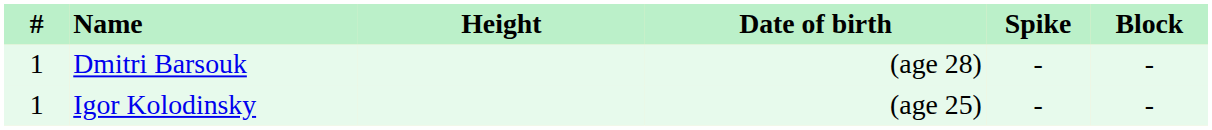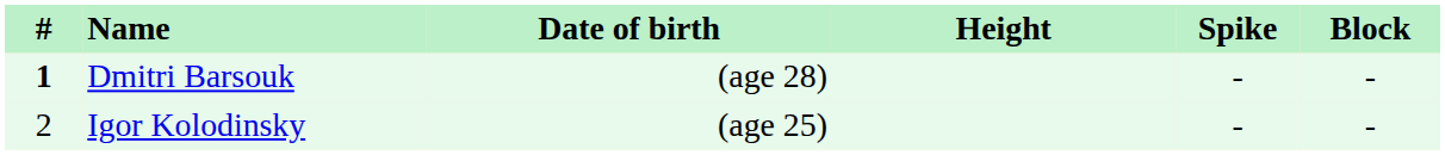 <table border=0 cellpadding=2 cellspacing=0  |- bgcolor=#FFECCE style="text-align:center; font-size:90%;" width=100%>
 <tr bgcolor=#BBF0C9>
 <th width=5%>#</th>
 <th width=22% align=left>Name</th>
+<th width=26%>Date of birth</th>
 <th width=22%>Height</th>
-<th width=26%>Date of birth</th>
 <th width=8%>Spike</th>
 <th width=9%>Block</th>
 </tr>
 <tr bgcolor=#E7FAEC>
-<td>1</td>
+<td><strong>1</strong></td>
 <td align=left><a href='#'>Dmitri Barsouk</a></td>
+<td align=right> (age 28)</td>
 <td></td>
-<td align=right> (age 28)</td>
 <td>-</td>
 <td>-</td>
 </tr>
 <tr bgcolor=#E7FAEC>
-<td>1</td>
+<td>2</td>
 <td align=left><a href='#'>Igor Kolodinsky</a></td>
+<td align=right> (age 25)</td>
 <td></td>
-<td align=right> (age 25)</td>
 <td>-</td>
 <td>-</td>
 </tr>
 </table>
